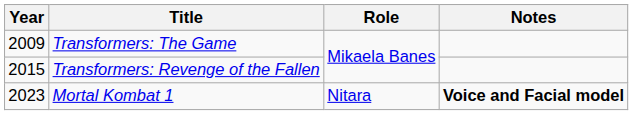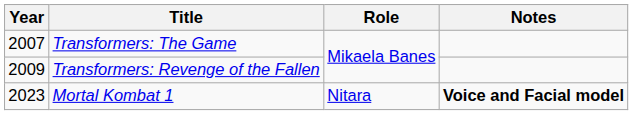 <table class="wikitable sortable">
 <tr>
 <th>Year</th>
 <th>Title</th>
 <th>Role</th>
 <th class="unsortable">Notes</th>
 </tr>
 <tr>
-<td>2009</td>
+<td>2007</td>
 <td><em><a href='#'>Transformers: The Game</a></em></td>
 <td rowspan=2><a href='#'>Mikaela Banes</a></td>
 <td></td>
 </tr>
 <tr>
-<td>2015</td>
+<td>2009</td>
 <td><em><a href='#'>Transformers: Revenge of the Fallen</a></em></td>
 <td></td>
 </tr>
 <tr>
 <td>2023</td>
 <td><em><a href='#'>Mortal Kombat 1</a></em></td>
 <td><a href='#'>Nitara</a></td>
 <td><strong>Voice and Facial model</strong></td>
 </tr>
 </table>
